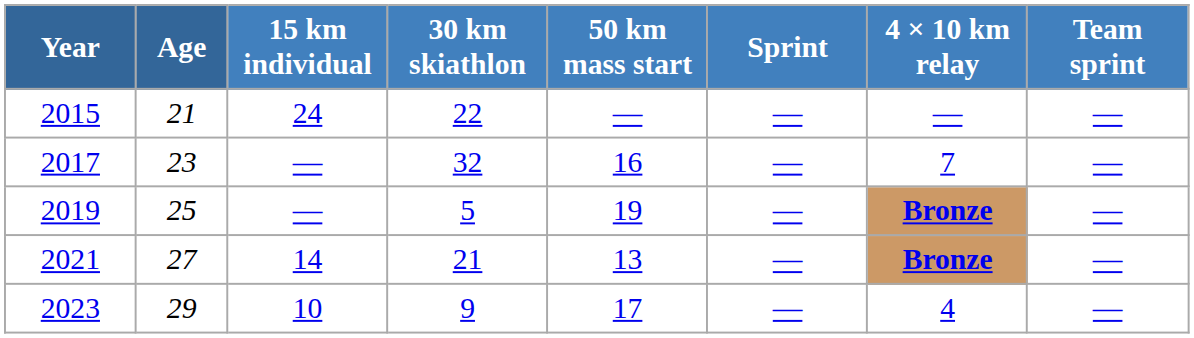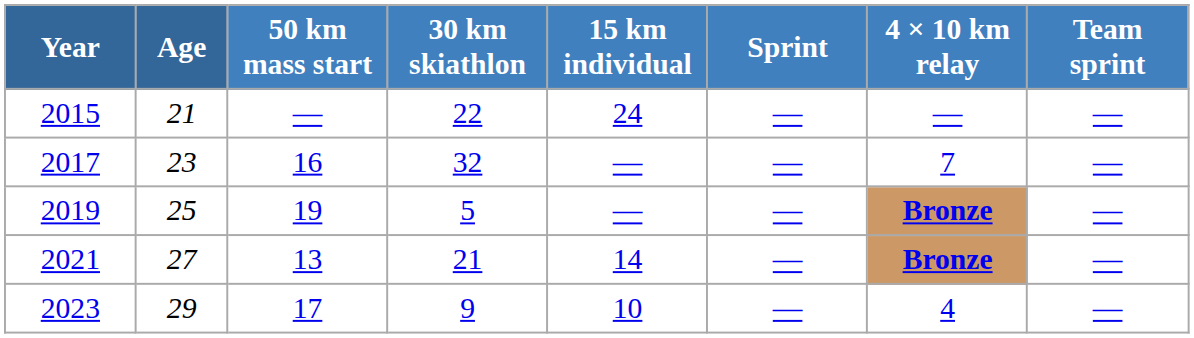 <table class="wikitable" style="font-size:95%; text-align:center; border:grey solid 1px; border-collapse:collapse; background:#ffffff;">
 <tr>
 <th style="background-color:#369; color:white; width:60px;"> Year </th>
 <th style="background-color:#369; color:white; width:40px;"> Age </th>
+<th style="background-color:#4180be; color:white; width:75px;"> 50 km <br> mass start </th>
+<th style="background-color:#4180be; color:white; width:75px;"> 30 km <br> skiathlon </th>
 <th style="background-color:#4180be; color:white; width:75px;"> 15 km <br> individual </th>
-<th style="background-color:#4180be; color:white; width:75px;"> 30 km <br> skiathlon </th>
-<th style="background-color:#4180be; color:white; width:75px;"> 50 km <br> mass start </th>
 <th style="background-color:#4180be; color:white; width:75px;"> Sprint </th>
 <th style="background-color:#4180be; color:white; width:75px;"> 4 × 10 km <br> relay </th>
 <th style="background-color:#4180be; color:white; width:75px;"> Team <br> sprint </th>
 </tr>
 <tr>
 <td><a href='#'>2015</a></td>
 <td><em>21</em></td>
+<td><a href='#'>—</a></td>
+<td><a href='#'>22</a></td>
 <td><a href='#'>24</a></td>
-<td><a href='#'>22</a></td>
-<td><a href='#'>—</a></td>
 <td><a href='#'>—</a></td>
 <td><a href='#'>—</a></td>
 <td><a href='#'>—</a></td>
 </tr>
 <tr>
 <td><a href='#'>2017</a></td>
 <td><em>23</em></td>
+<td><a href='#'>16</a></td>
+<td><a href='#'>32</a></td>
 <td><a href='#'>—</a></td>
-<td><a href='#'>32</a></td>
-<td><a href='#'>16</a></td>
 <td><a href='#'>—</a></td>
 <td><a href='#'>7</a></td>
 <td><a href='#'>—</a></td>
 </tr>
 <tr>
 <td><a href='#'>2019</a></td>
 <td><em>25</em></td>
+<td><a href='#'>19</a></td>
+<td><a href='#'>5</a></td>
 <td><a href='#'>—</a></td>
-<td><a href='#'>5</a></td>
-<td><a href='#'>19</a></td>
 <td><a href='#'>—</a></td>
 <td style="background:#c96"><a href='#'><strong>Bronze</strong></a></td>
 <td><a href='#'>—</a></td>
 </tr>
 <tr>
 <td><a href='#'>2021</a></td>
 <td><em>27</em></td>
+<td><a href='#'>13</a></td>
+<td><a href='#'>21</a></td>
 <td><a href='#'>14</a></td>
-<td><a href='#'>21</a></td>
-<td><a href='#'>13</a></td>
 <td><a href='#'>—</a></td>
 <td style="background:#c96"><a href='#'><strong>Bronze</strong></a></td>
 <td><a href='#'>—</a></td>
 </tr>
 <tr>
 <td><a href='#'>2023</a></td>
 <td><em>29</em></td>
+<td><a href='#'>17</a></td>
+<td><a href='#'>9</a></td>
 <td><a href='#'>10</a></td>
-<td><a href='#'>9</a></td>
-<td><a href='#'>17</a></td>
 <td><a href='#'>—</a></td>
 <td><a href='#'>4</a></td>
 <td><a href='#'>—</a></td>
 </tr>
 </table>
